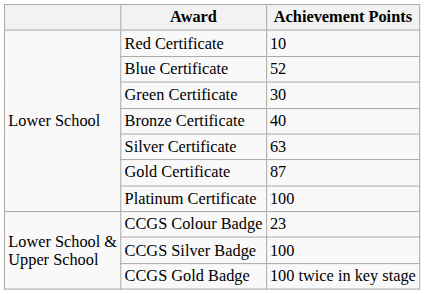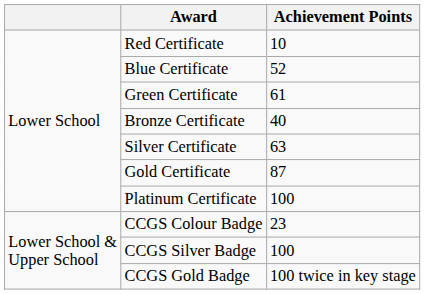 <table class="wikitable mw-collapsible mw-collapsed">
 <tr>
 <th></th>
 <th><strong>Award</strong></th>
 <th><strong>Achievement Points</strong></th>
 </tr>
 <tr>
 <td rowspan="7">Lower School</td>
 <td>Red Certificate</td>
 <td>10</td>
 </tr>
 <tr>
 <td>Blue Certificate</td>
 <td>52</td>
 </tr>
 <tr>
 <td>Green Certificate</td>
-<td>30</td>
+<td>61</td>
 </tr>
 <tr>
 <td>Bronze Certificate</td>
 <td>40</td>
 </tr>
 <tr>
 <td>Silver Certificate</td>
 <td>63</td>
 </tr>
 <tr>
 <td>Gold Certificate</td>
 <td>87</td>
 </tr>
 <tr>
 <td>Platinum Certificate</td>
 <td>100</td>
 </tr>
 <tr>
 <td rowspan="3">Lower School &<br>Upper School</td>
 <td>CCGS Colour Badge</td>
 <td>23</td>
 </tr>
 <tr>
 <td>CCGS Silver Badge</td>
 <td>100</td>
 </tr>
 <tr>
 <td>CCGS Gold Badge</td>
 <td>100 twice in key stage</td>
 </tr>
 </table>
